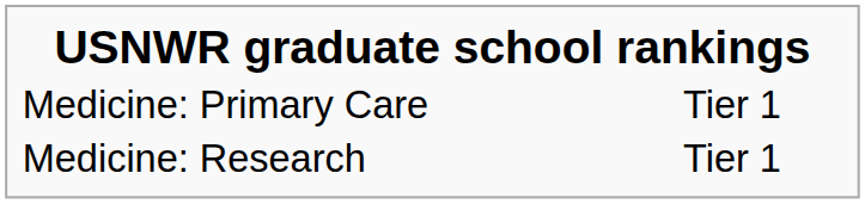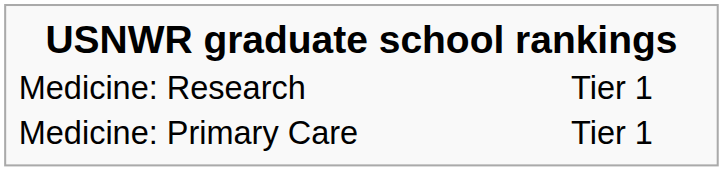 <table class="infobox" style="width: 22em;">
 <tr>
 <th colspan="2" style="font-size: 100%; text-align: center;"><big>USNWR graduate school rankings</big></th>
 </tr>
 <tr>
+<td>Medicine: Research</td>
+<td>Tier 1</td>
+</tr>
+<tr>
 <td>Medicine: Primary Care</td>
 <td>Tier 1</td>
 </tr>
-<tr>
-<td>Medicine: Research</td>
-<td>Tier 1</td>
-</tr>
 </table>
